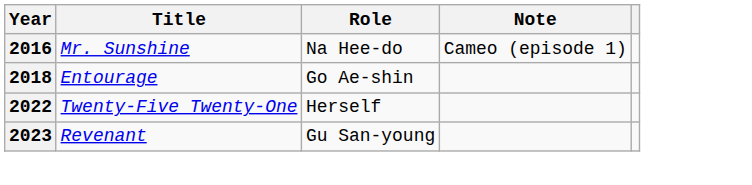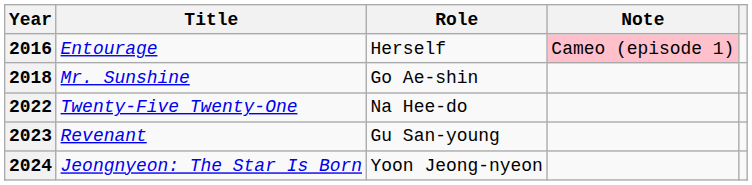 <table class="wikitable plainrowheaders sortable">
 <tr>
 <th scope="col">Year</th>
 <th scope="col">Title</th>
 <th scope="col">Role</th>
 <th scope="col" class="unsortable">Note</th>
 <th scope="col" class="unsortable"></th>
 </tr>
 <tr>
 <th scope="row">2016</th>
-<td><em><a href='#'>Mr. Sunshine</a></em></td>
-<td>Na Hee-do</td>
-<td>Cameo (episode 1)</td>
+<td><em><a href='#'>Entourage</a></em></td>
+<td>Herself</td>
+<td style="background: pink;">Cameo (episode 1)</td>
 <td style="text-align:center"></td>
 </tr>
 <tr>
 <th scope="row">2018</th>
-<td><em><a href='#'>Entourage</a></em></td>
+<td><em><a href='#'>Mr. Sunshine</a></em></td>
 <td>Go Ae-shin</td>
 <td></td>
 <td style="text-align:center"></td>
 </tr>
 <tr>
 <th scope="row">2022</th>
 <td><em><a href='#'>Twenty-Five Twenty-One</a></em></td>
-<td>Herself</td>
+<td>Na Hee-do</td>
 <td></td>
 <td style="text-align:center"></td>
 </tr>
 <tr>
 <th scope="row">2023</th>
 <td><em><a href='#'>Revenant</a></em></td>
 <td>Gu San-young</td>
 <td></td>
 <td style="text-align:center"></td>
 </tr>
+<tr>
+<th scope="row">2024</th>
+<td><em><a href='#'>Jeongnyeon: The Star Is Born</a></em></td>
+<td>Yoon Jeong-nyeon</td>
+<td></td>
+<td style="text-align:center"></td>
+</tr>
 </table>
